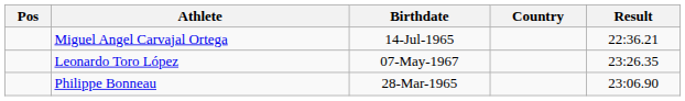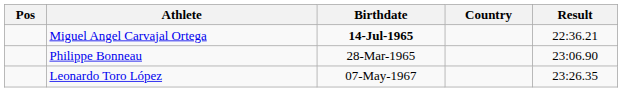 <table class="wikitable"  style="text-align:center; width:60%;">
 <tr>
 <th>Pos</th>
 <th>Athlete</th>
 <th>Birthdate</th>
 <th>Country</th>
 <th>Result</th>
 </tr>
 <tr>
 <td align=center></td>
 <td align=left><a href='#'>Miguel Angel Carvajal Ortega</a></td>
-<td>14-Jul-1965</td>
+<td><strong>14-Jul-1965</strong></td>
 <td align=left></td>
 <td>22:36.21</td>
+</tr>
+<tr>
+<td align=center></td>
+<td align=left><a href='#'>Philippe Bonneau</a></td>
+<td>28-Mar-1965</td>
+<td align=left></td>
+<td>23:06.90</td>
 </tr>
 <tr>
 <td align=center></td>
 <td align=left><a href='#'>Leonardo Toro López</a></td>
 <td>07-May-1967</td>
 <td align=left></td>
 <td>23:26.35</td>
 </tr>
-<tr>
-<td align=center></td>
-<td align=left><a href='#'>Philippe Bonneau</a></td>
-<td>28-Mar-1965</td>
-<td align=left></td>
-<td>23:06.90</td>
-</tr>
 </table>
